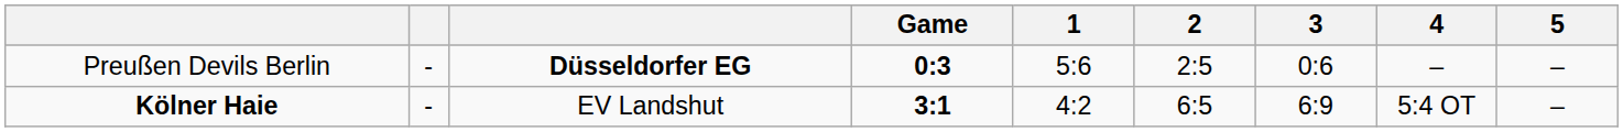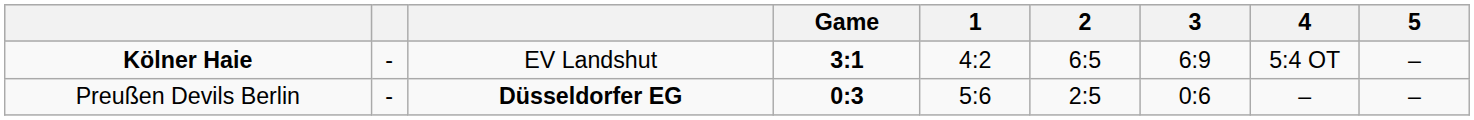 <table class="wikitable" width="80%">
 <tr style="background-color:#c0c0c0;">
 <th style="width:25%;"></th>
 <th style="width:2.5%;"></th>
 <th style="width:25%;"></th>
 <th style="width:10%;">Game</th>
 <th style="width:7.5%;">1</th>
 <th style="width:7.5%;">2</th>
 <th style="width:7.5%;">3</th>
 <th style="width:7.5%;">4</th>
 <th style="width:7.5%;">5</th>
 </tr>
 <tr align="center">
+<td><strong>Kölner Haie</strong></td>
+<td>-</td>
+<td>EV Landshut</td>
+<td><strong>3:1</strong></td>
+<td>4:2</td>
+<td>6:5</td>
+<td>6:9</td>
+<td>5:4 OT</td>
+<td>–</td>
+</tr>
+<tr align="center">
 <td>Preußen Devils Berlin</td>
 <td>-</td>
 <td><strong>Düsseldorfer EG</strong></td>
 <td><strong>0:3</strong></td>
 <td>5:6</td>
 <td>2:5</td>
 <td>0:6</td>
 <td>–</td>
 <td>–</td>
 </tr>
-<tr align="center">
-<td><strong>Kölner Haie</strong></td>
-<td>-</td>
-<td>EV Landshut</td>
-<td><strong>3:1</strong></td>
-<td>4:2</td>
-<td>6:5</td>
-<td>6:9</td>
-<td>5:4 OT</td>
-<td>–</td>
-</tr>
 </table>
